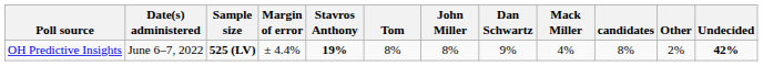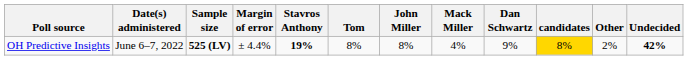 <table class="wikitable" style="font-size:90%;text-align:center;">
 <tr valign=bottom>
 <th>Poll source</th>
 <th>Date(s)<br>administered</th>
 <th>Sample<br>size</th>
 <th>Margin<br>of error</th>
 <th style="width:60px;">Stavros<br>Anthony</th>
 <th style="width:60px;">Tom<br></th>
 <th style="width:60px;">John<br>Miller</th>
+<th style="width:60px;">Mack<br>Miller</th>
 <th style="width:60px;">Dan<br>Schwartz</th>
-<th style="width:60px;">Mack<br>Miller</th>
 <th><br>candidates</th>
 <th>Other</th>
 <th>Undecided</th>
 </tr>
 <tr>
 <td style="text-align:left;"><a href='#'>OH Predictive Insights</a></td>
 <td>June 6–7, 2022</td>
 <td><strong>525 (LV)</strong></td>
 <td>± 4.4%</td>
 <td><strong>19%</strong></td>
 <td>8%</td>
 <td>8%</td>
+<td>4%</td>
 <td>9%</td>
-<td>4%</td>
-<td>8%</td>
+<td style="background: gold;">8%</td>
 <td>2%</td>
 <td><strong>42%</strong></td>
 </tr>
 </table>
